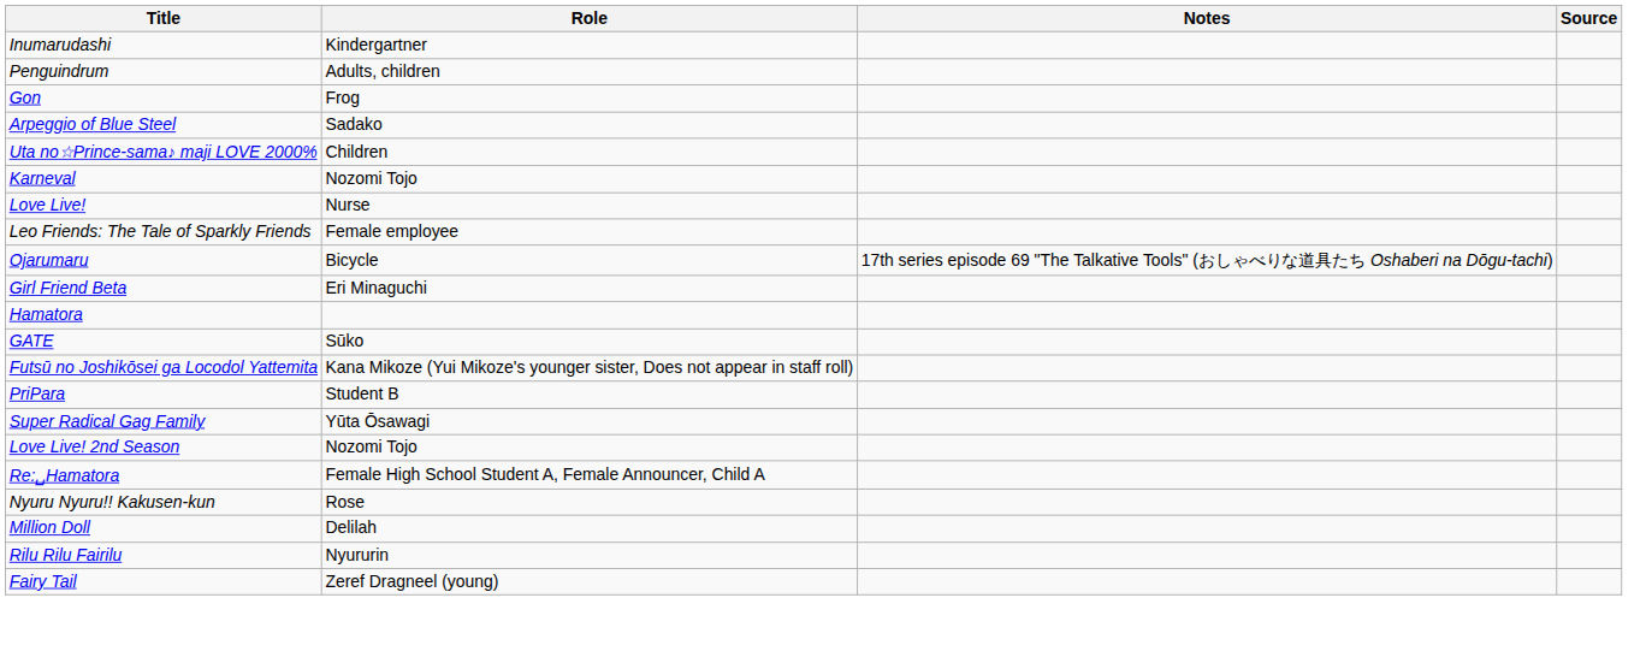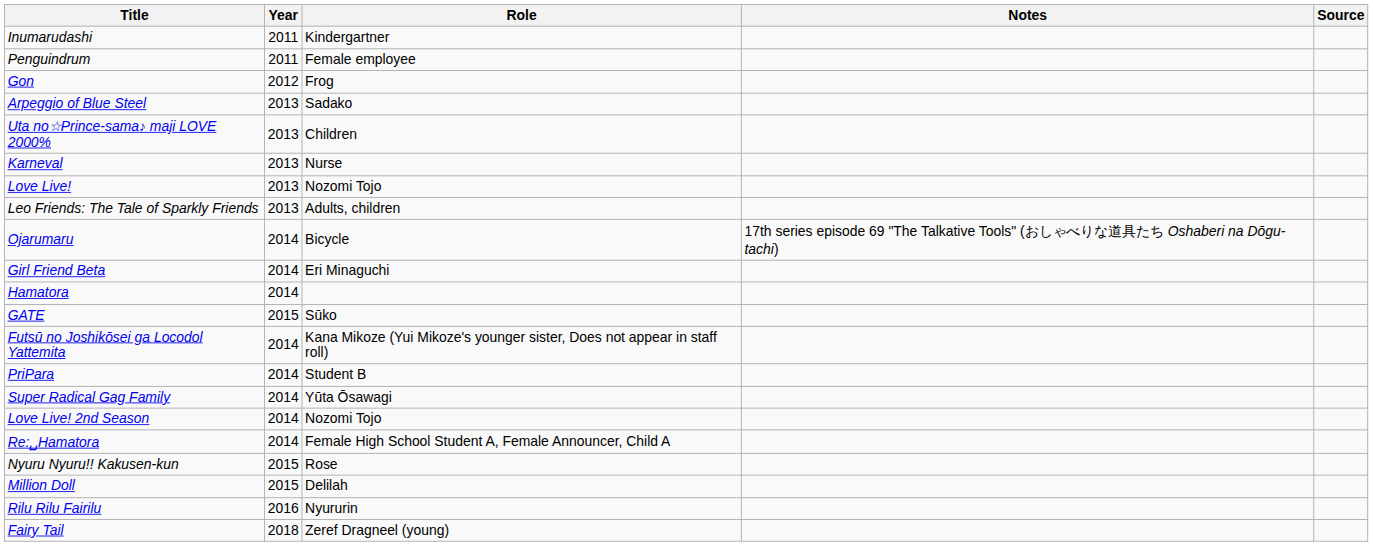 <table class="wikitable sortable plainrowheaders">
 <tr>
 <th>Title</th>
+<th>Year</th>
 <th>Role</th>
 <th class="unsortable">Notes</th>
 <th class="unsortable">Source</th>
 </tr>
 <tr>
 <td><em>Inumarudashi</em></td>
+<td align="center">2011</td>
 <td>Kindergartner</td>
 <td></td>
 <td></td>
 </tr>
 <tr>
 <td><em>Penguindrum</em></td>
-<td>Adults, children</td>
+<td align="center">2011</td>
+<td>Female employee</td>
 <td></td>
 <td></td>
 </tr>
 <tr>
 <td><em><a href='#'>Gon</a></em></td>
+<td align="center">2012</td>
 <td>Frog</td>
 <td></td>
 <td></td>
 </tr>
 <tr>
 <td><em><a href='#'>Arpeggio of Blue Steel</a></em></td>
+<td align="center">2013</td>
 <td>Sadako</td>
 <td></td>
 <td></td>
 </tr>
 <tr>
 <td><em><a href='#'>Uta no☆Prince-sama♪ maji LOVE 2000%</a></em></td>
+<td align="center">2013</td>
 <td>Children</td>
 <td></td>
 <td></td>
 </tr>
 <tr>
 <td><em><a href='#'>Karneval</a></em></td>
+<td align="center">2013</td>
+<td>Nurse</td>
+<td></td>
+<td></td>
+</tr>
+<tr>
+<td><em><a href='#'>Love Live!</a></em></td>
+<td align="center">2013</td>
 <td>Nozomi Tojo</td>
 <td></td>
 <td></td>
 </tr>
 <tr>
-<td><em><a href='#'>Love Live!</a></em></td>
-<td>Nurse</td>
-<td></td>
-<td></td>
-</tr>
-<tr>
 <td><em>Leo Friends: The Tale of Sparkly Friends</em></td>
-<td>Female employee</td>
+<td align="center">2013</td>
+<td>Adults, children</td>
 <td></td>
 <td></td>
 </tr>
 <tr>
 <td><em><a href='#'>Ojarumaru</a></em></td>
+<td align="center">2014</td>
 <td>Bicycle</td>
 <td>17th series episode 69 "The Talkative Tools" (おしゃべりな道具たち <em>Oshaberi na Dōgu-tachi</em>)</td>
 <td></td>
 </tr>
 <tr>
 <td><em><a href='#'>Girl Friend Beta</a></em></td>
+<td align="center">2014</td>
 <td>Eri Minaguchi</td>
 <td></td>
 <td></td>
 </tr>
 <tr>
 <td><em><a href='#'>Hamatora</a></em></td>
+<td align="center">2014</td>
 <td></td>
 <td></td>
 <td></td>
 </tr>
 <tr>
 <td><em><a href='#'>GATE</a></em></td>
+<td align="center">2015</td>
 <td>Sūko</td>
 <td></td>
 <td></td>
 </tr>
 <tr>
 <td><em><a href='#'>Futsū no Joshikōsei ga Locodol Yattemita</a></em></td>
+<td align="center">2014</td>
 <td>Kana Mikoze (Yui Mikoze's younger sister,  Does not appear in staff roll)</td>
 <td></td>
 <td></td>
 </tr>
 <tr>
 <td><em><a href='#'>PriPara</a></em></td>
+<td align="center">2014</td>
 <td>Student B</td>
 <td></td>
 <td></td>
 </tr>
 <tr>
 <td><em><a href='#'>Super Radical Gag Family</a></em></td>
+<td align="center">2014</td>
 <td>Yūta Ōsawagi</td>
 <td></td>
 <td></td>
 </tr>
 <tr>
 <td><em><a href='#'>Love Live! 2nd Season</a></em></td>
+<td align="center">2014</td>
 <td>Nozomi Tojo</td>
 <td></td>
 <td></td>
 </tr>
 <tr>
 <td><em><a href='#'>Re:␣Hamatora</a></em></td>
+<td align="center">2014</td>
 <td>Female High School Student A, Female Announcer, Child A</td>
 <td></td>
 <td></td>
 </tr>
 <tr>
 <td><em>Nyuru Nyuru!! Kakusen-kun</em></td>
+<td align="center">2015</td>
 <td>Rose</td>
 <td></td>
 <td></td>
 </tr>
 <tr>
 <td><em><a href='#'>Million Doll</a></em></td>
+<td align="center">2015</td>
 <td>Delilah</td>
 <td></td>
 <td></td>
 </tr>
 <tr>
 <td><em><a href='#'>Rilu Rilu Fairilu</a></em></td>
+<td align="center">2016</td>
 <td>Nyururin</td>
 <td></td>
 <td></td>
 </tr>
 <tr>
 <td><em><a href='#'>Fairy Tail</a></em></td>
+<td align="center">2018</td>
 <td>Zeref Dragneel (young)</td>
 <td></td>
 <td></td>
 </tr>
 </table>
